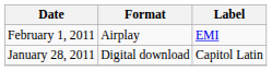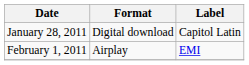 <table class=wikitable>
 <tr>
 <th>Date</th>
 <th>Format</th>
 <th>Label</th>
 </tr>
 <tr>
+<td>January 28, 2011</td>
+<td>Digital download</td>
+<td>Capitol Latin</td>
+</tr>
+<tr>
 <td>February 1, 2011</td>
 <td>Airplay</td>
 <td><a href='#'>EMI</a></td>
 </tr>
 <tr>
-<td>January 28, 2011</td>
-<td>Digital download</td>
-<td>Capitol Latin</td>
-</tr>
-<tr>
 </tr>
 </table>
